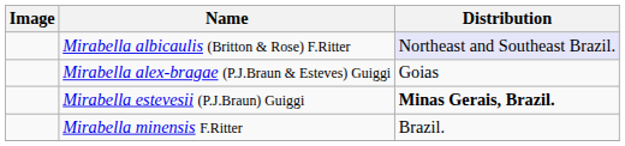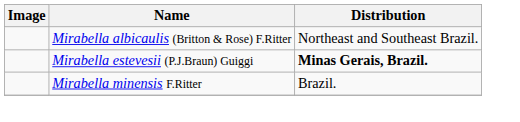 <table class="wikitable">
 <tr>
 <th>Image</th>
 <th>Name</th>
 <th>Distribution</th>
 </tr>
 <tr>
 <td></td>
 <td><em><a href='#'>Mirabella albicaulis</a></em> <small>(Britton & Rose) F.Ritter</small></td>
-<td style="background: lavender;">Northeast and Southeast Brazil.</td>
-</tr>
-<tr>
-<td></td>
-<td><em><a href='#'>Mirabella alex-bragae</a></em> <small>(P.J.Braun & Esteves) Guiggi</small></td>
-<td>Goias</td>
+<td>Northeast and Southeast Brazil.</td>
 </tr>
 <tr>
 <td></td>
 <td><em><a href='#'>Mirabella estevesii</a></em> <small>(P.J.Braun) Guiggi</small></td>
 <td><strong>Minas Gerais, Brazil.</strong></td>
 </tr>
 <tr>
 <td></td>
 <td><em><a href='#'>Mirabella minensis</a></em> <small>F.Ritter</small></td>
 <td>Brazil.</td>
 </tr>
 <tr>
 </tr>
 </table>
